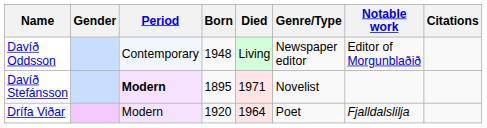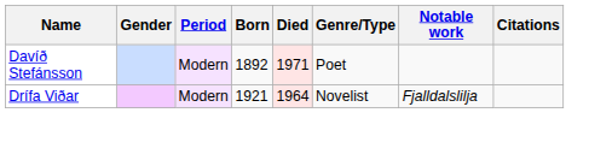 <table class="wikitable sortable sort-under" summary="The first column lists the names, starting with given name, then surname. The next column gives the gender. The next three columns give details on when the individual lived, then the specialisation of the individual, with a notable work and citations following.">
 <tr>
 <th scope="col">Name</th>
 <th scope="col">Gender</th>
 <th scope="col" class="unsortable"><a href='#'>Period</a></th>
 <th scope="col">Born</th>
 <th scope="col">Died</th>
 <th scope="col" class="unsortable" abbr="type">Genre/Type</th>
 <th class="unsortable" scope="col"><a href='#'>Notable work</a></th>
 <th scope="col" class="unsortable">Citations</th>
 </tr>
 <tr>
-<td style="background:white"><a href='#'>Davíð Oddsson</a></td>
-<td style="background:#c9ddff"></td>
-<td style="background:#f2f7ff">Contemporary</td>
-<td>1948</td>
-<td style="background:#d3ffd8">Living</td>
-<td>Newspaper editor</td>
-<td>Editor of <a href='#'>Morgunblaðið</a></td>
-<td></td>
-</tr>
-<tr>
 <td style="background:white"><a href='#'>Davíð Stefánsson</a></td>
 <td style="background:#c9ddff"></td>
-<td style="background:#f6e2ff"><strong>Modern</strong></td>
-<td>1895</td>
+<td style="background:#f6e2ff">Modern</td>
+<td>1892</td>
 <td style="background:#ffe5e5">1971</td>
-<td>Novelist</td>
+<td>Poet</td>
 <td></td>
 <td></td>
 </tr>
 <tr>
 <td style="background:white"><a href='#'>Drífa Viðar</a></td>
 <td style="background:#f3c9ff"></td>
 <td style="background:#f6e2ff">Modern</td>
-<td>1920</td>
+<td>1921</td>
 <td style="background:#ffe5e5">1964</td>
-<td>Poet</td>
+<td>Novelist</td>
 <td><em>Fjalldalslilja</em></td>
 <td></td>
 </tr>
 </table>
